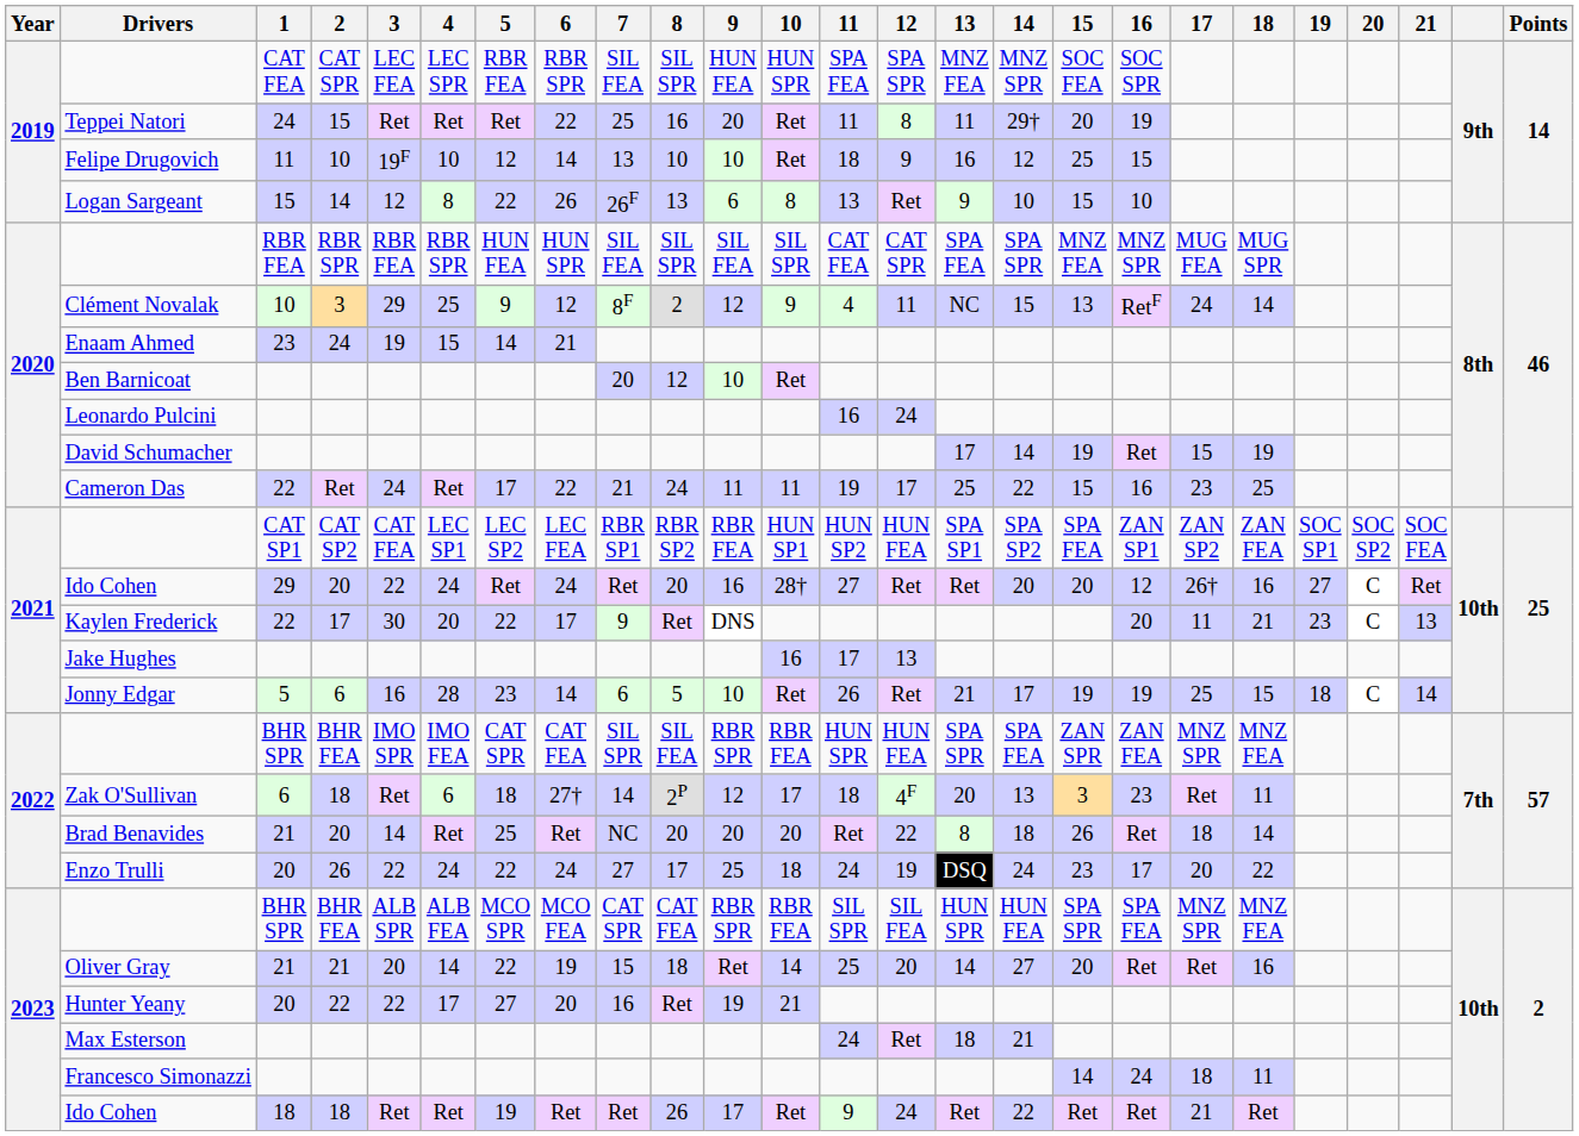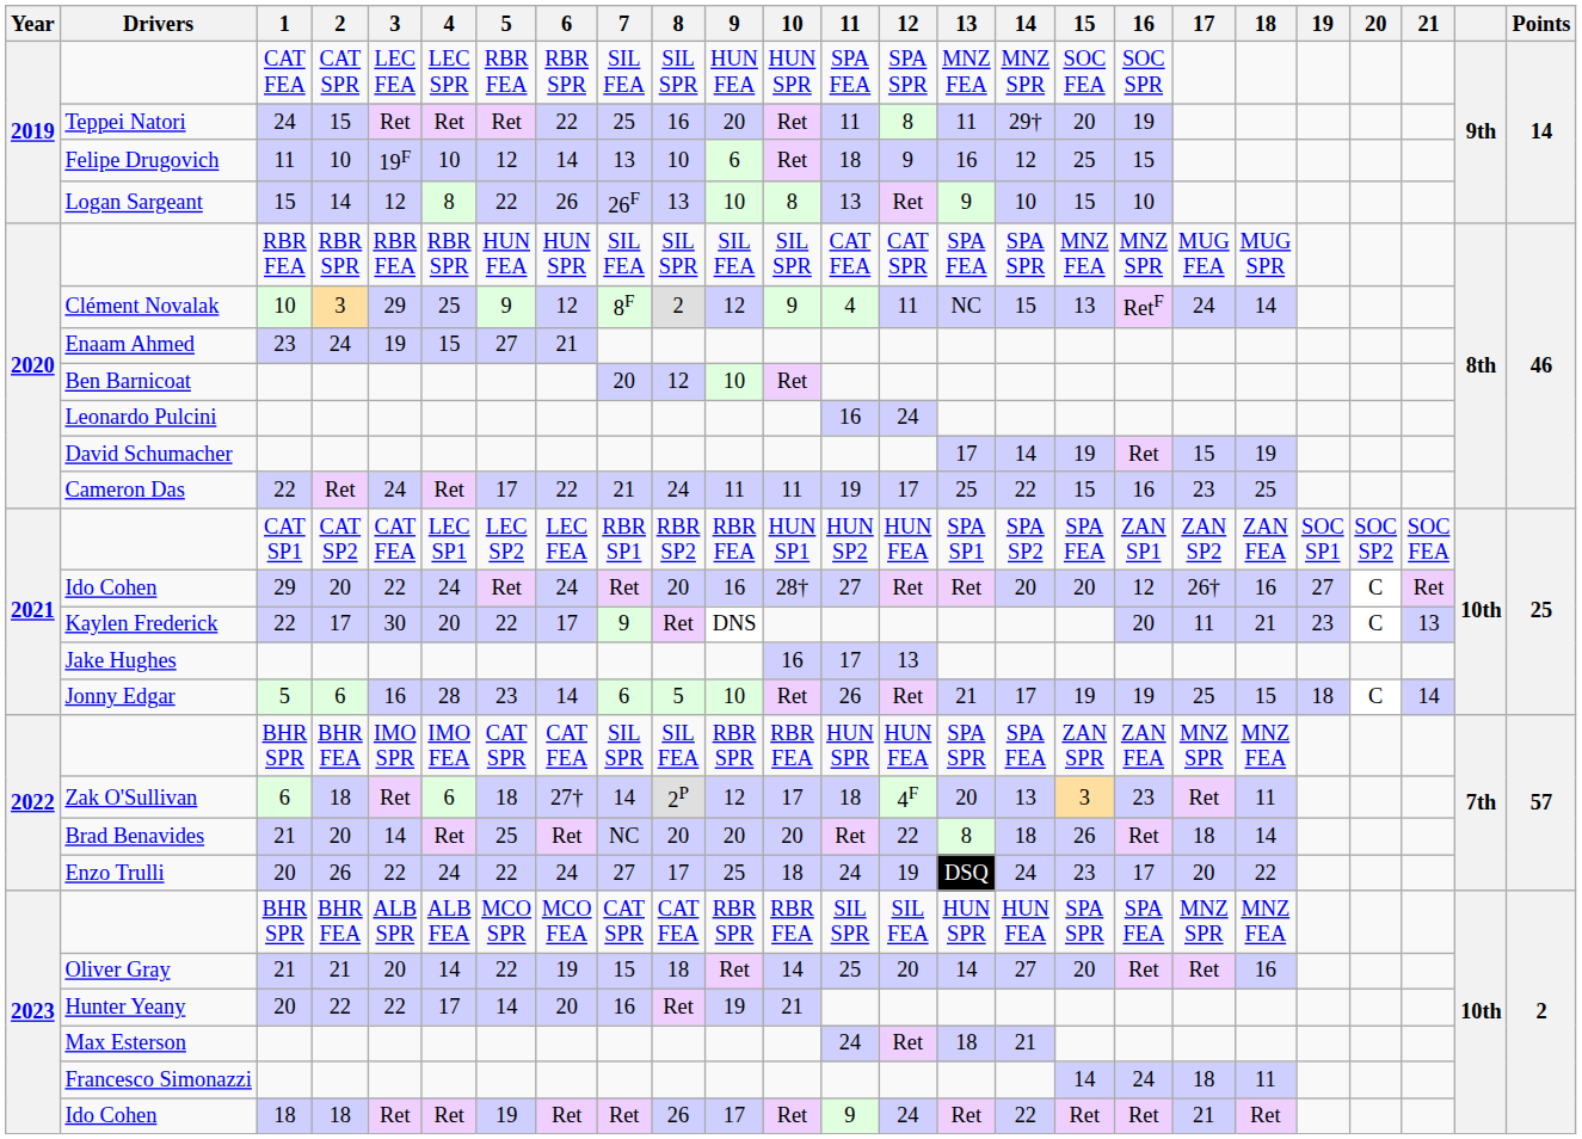 <table class="wikitable" style="text-align:center; font-size:85%">
 <tr>
 <th>Year</th>
 <th>Drivers</th>
 <th>1</th>
 <th>2</th>
 <th>3</th>
 <th>4</th>
 <th>5</th>
 <th>6</th>
 <th>7</th>
 <th>8</th>
 <th>9</th>
 <th>10</th>
 <th>11</th>
 <th>12</th>
 <th>13</th>
 <th>14</th>
 <th>15</th>
 <th>16</th>
 <th>17</th>
 <th>18</th>
 <th>19</th>
 <th>20</th>
 <th>21</th>
 <th></th>
 <th>Points</th>
 </tr>
 <tr>
 <th rowspan=4><a href='#'>2019</a></th>
 <td></td>
 <td><a href='#'>CAT<br>FEA</a></td>
 <td><a href='#'>CAT<br>SPR</a></td>
 <td><a href='#'>LEC<br>FEA</a></td>
 <td><a href='#'>LEC<br>SPR</a></td>
 <td><a href='#'>RBR<br>FEA</a></td>
 <td><a href='#'>RBR<br>SPR</a></td>
 <td><a href='#'>SIL<br>FEA</a></td>
 <td><a href='#'>SIL<br>SPR</a></td>
 <td><a href='#'>HUN<br>FEA</a></td>
 <td><a href='#'>HUN<br>SPR</a></td>
 <td><a href='#'>SPA<br>FEA</a></td>
 <td><a href='#'>SPA<br>SPR</a></td>
 <td><a href='#'>MNZ<br>FEA</a></td>
 <td><a href='#'>MNZ<br>SPR</a></td>
 <td><a href='#'>SOC<br>FEA</a></td>
 <td><a href='#'>SOC<br>SPR</a></td>
 <td></td>
 <td></td>
 <td></td>
 <td></td>
 <td></td>
 <th rowspan=4>9th</th>
 <th rowspan=4>14</th>
 </tr>
 <tr>
 <td align=left> <a href='#'>Teppei Natori</a></td>
 <td style="background:#CFCFFF;">24</td>
 <td style="background:#CFCFFF;">15</td>
 <td style="background:#EFCFFF;">Ret</td>
 <td style="background:#EFCFFF;">Ret</td>
 <td style="background:#EFCFFF;">Ret</td>
 <td style="background:#CFCFFF;">22</td>
 <td style="background:#CFCFFF;">25</td>
 <td style="background:#CFCFFF;">16</td>
 <td style="background:#CFCFFF;">20</td>
 <td style="background:#EFCFFF;">Ret</td>
 <td style="background:#CFCFFF;">11</td>
 <td style="background:#DFFFDF;">8</td>
 <td style="background:#CFCFFF;">11</td>
 <td style="background:#CFCFFF;">29†</td>
 <td style="background:#CFCFFF;">20</td>
 <td style="background:#CFCFFF;">19</td>
 <td></td>
 <td></td>
 <td></td>
 <td></td>
 <td></td>
 </tr>
 <tr>
 <td align=left> <a href='#'>Felipe Drugovich</a></td>
 <td style="background:#CFCFFF;">11</td>
 <td style="background:#CFCFFF;">10</td>
 <td style="background:#CFCFFF;">19<span><sup>F</sup></span></td>
 <td style="background:#CFCFFF;">10</td>
 <td style="background:#CFCFFF;">12</td>
 <td style="background:#CFCFFF;">14</td>
 <td style="background:#CFCFFF;">13</td>
 <td style="background:#CFCFFF;">10</td>
-<td style="background:#DFFFDF;">10</td>
+<td style="background:#DFFFDF;">6</td>
 <td style="background:#EFCFFF;">Ret</td>
 <td style="background:#CFCFFF;">18</td>
 <td style="background:#CFCFFF;">9</td>
 <td style="background:#CFCFFF;">16</td>
 <td style="background:#CFCFFF;">12</td>
 <td style="background:#CFCFFF;">25</td>
 <td style="background:#CFCFFF;">15</td>
 <td></td>
 <td></td>
 <td></td>
 <td></td>
 <td></td>
 </tr>
 <tr>
 <td align=left> <a href='#'>Logan Sargeant</a></td>
 <td style="background:#CFCFFF;">15</td>
 <td style="background:#CFCFFF;">14</td>
 <td style="background:#CFCFFF;">12</td>
 <td style="background:#DFFFDF;">8</td>
 <td style="background:#CFCFFF;">22</td>
 <td style="background:#CFCFFF;">26</td>
 <td style="background:#CFCFFF;">26<span><sup>F</sup></span></td>
 <td style="background:#CFCFFF;">13</td>
-<td style="background:#DFFFDF;">6</td>
+<td style="background:#DFFFDF;">10</td>
 <td style="background:#DFFFDF;">8</td>
 <td style="background:#CFCFFF;">13</td>
 <td style="background:#EFCFFF;">Ret</td>
 <td style="background:#DFFFDF;">9</td>
 <td style="background:#CFCFFF;">10</td>
 <td style="background:#CFCFFF;">15</td>
 <td style="background:#CFCFFF;">10</td>
 <td></td>
 <td></td>
 <td></td>
 <td></td>
 <td></td>
 </tr>
 <tr>
 <th rowspan=7><a href='#'>2020</a></th>
 <td></td>
 <td><a href='#'>RBR<br>FEA</a></td>
 <td><a href='#'>RBR<br>SPR</a></td>
 <td><a href='#'>RBR<br>FEA</a></td>
 <td><a href='#'>RBR<br>SPR</a></td>
 <td><a href='#'>HUN<br>FEA</a></td>
 <td><a href='#'>HUN<br>SPR</a></td>
 <td><a href='#'>SIL<br>FEA</a></td>
 <td><a href='#'>SIL<br>SPR</a></td>
 <td><a href='#'>SIL<br>FEA</a></td>
 <td><a href='#'>SIL<br>SPR</a></td>
 <td><a href='#'>CAT<br>FEA</a></td>
 <td><a href='#'>CAT<br>SPR</a></td>
 <td><a href='#'>SPA<br>FEA</a></td>
 <td><a href='#'>SPA<br>SPR</a></td>
 <td><a href='#'>MNZ<br>FEA</a></td>
 <td><a href='#'>MNZ<br>SPR</a></td>
 <td><a href='#'>MUG<br>FEA</a></td>
 <td><a href='#'>MUG<br>SPR</a></td>
 <td></td>
 <td></td>
 <td></td>
 <th rowspan=7>8th</th>
 <th rowspan=7>46</th>
 </tr>
 <tr>
 <td align=left> <a href='#'>Clément Novalak</a></td>
 <td style="background:#DFFFDF;">10</td>
 <td style="background:#FFDF9F;">3</td>
 <td style="background:#CFCFFF;">29</td>
 <td style="background:#CFCFFF;">25</td>
 <td style="background:#DFFFDF;">9</td>
 <td style="background:#CFCFFF;">12</td>
 <td style="background:#DFFFDF;">8<span><sup>F</sup></span></td>
 <td style="background:#DFDFDF;">2</td>
 <td style="background:#CFCFFF;">12</td>
 <td style="background:#DFFFDF;">9</td>
 <td style="background:#DFFFDF;">4</td>
 <td style="background:#CFCFFF;">11</td>
 <td style="background:#CFCFFF;">NC</td>
 <td style="background:#CFCFFF;">15</td>
 <td style="background:#CFCFFF;">13</td>
 <td style="background:#EFCFFF;">Ret<span><sup>F</sup></span></td>
 <td style="background:#CFCFFF;">24</td>
 <td style="background:#CFCFFF;">14</td>
 <td></td>
 <td></td>
 <td></td>
 </tr>
 <tr>
 <td align=left> <a href='#'>Enaam Ahmed</a></td>
 <td style="background:#CFCFFF;">23</td>
 <td style="background:#CFCFFF;">24</td>
 <td style="background:#CFCFFF;">19</td>
 <td style="background:#CFCFFF;">15</td>
-<td style="background:#CFCFFF;">14</td>
+<td style="background:#CFCFFF;">27</td>
 <td style="background:#CFCFFF;">21</td>
 <td></td>
 <td></td>
 <td></td>
 <td></td>
 <td></td>
 <td></td>
 <td></td>
 <td></td>
 <td></td>
 <td></td>
 <td></td>
 <td></td>
 <td></td>
 <td></td>
 <td></td>
 </tr>
 <tr>
 <td align=left> <a href='#'>Ben Barnicoat</a></td>
 <td></td>
 <td></td>
 <td></td>
 <td></td>
 <td></td>
 <td></td>
 <td style="background:#CFCFFF;">20</td>
 <td style="background:#CFCFFF;">12</td>
 <td style="background:#DFFFDF;">10</td>
 <td style="background:#EFCFFF;">Ret</td>
 <td></td>
 <td></td>
 <td></td>
 <td></td>
 <td></td>
 <td></td>
 <td></td>
 <td></td>
 <td></td>
 <td></td>
 <td></td>
 </tr>
 <tr>
 <td align=left> <a href='#'>Leonardo Pulcini</a></td>
 <td></td>
 <td></td>
 <td></td>
 <td></td>
 <td></td>
 <td></td>
 <td></td>
 <td></td>
 <td></td>
 <td></td>
 <td style="background:#CFCFFF;">16</td>
 <td style="background:#CFCFFF;">24</td>
 <td></td>
 <td></td>
 <td></td>
 <td></td>
 <td></td>
 <td></td>
 <td></td>
 <td></td>
 <td></td>
 </tr>
 <tr>
 <td align=left> <a href='#'>David Schumacher</a></td>
 <td></td>
 <td></td>
 <td></td>
 <td></td>
 <td></td>
 <td></td>
 <td></td>
 <td></td>
 <td></td>
 <td></td>
 <td></td>
 <td></td>
 <td style="background:#CFCFFF;">17</td>
 <td style="background:#CFCFFF;">14</td>
 <td style="background:#CFCFFF;">19</td>
 <td style="background:#EFCFFF;">Ret</td>
 <td style="background:#CFCFFF;">15</td>
 <td style="background:#CFCFFF;">19</td>
 <td></td>
 <td></td>
 <td></td>
 </tr>
 <tr>
 <td align=left> <a href='#'>Cameron Das</a></td>
 <td style="background:#CFCFFF;">22</td>
 <td style="background:#EFCFFF;">Ret</td>
 <td style="background:#CFCFFF;">24</td>
 <td style="background:#EFCFFF;">Ret</td>
 <td style="background:#CFCFFF;">17</td>
 <td style="background:#CFCFFF;">22</td>
 <td style="background:#CFCFFF;">21</td>
 <td style="background:#CFCFFF;">24</td>
 <td style="background:#CFCFFF;">11</td>
 <td style="background:#CFCFFF;">11</td>
 <td style="background:#CFCFFF;">19</td>
 <td style="background:#CFCFFF;">17</td>
 <td style="background:#CFCFFF;">25</td>
 <td style="background:#CFCFFF;">22</td>
 <td style="background:#CFCFFF;">15</td>
 <td style="background:#CFCFFF;">16</td>
 <td style="background:#CFCFFF;">23</td>
 <td style="background:#CFCFFF;">25</td>
 <td></td>
 <td></td>
 <td></td>
 </tr>
 <tr>
 <th rowspan=5><a href='#'>2021</a></th>
 <td></td>
 <td><a href='#'>CAT<br>SP1</a></td>
 <td><a href='#'>CAT<br>SP2</a></td>
 <td><a href='#'>CAT<br>FEA</a></td>
 <td><a href='#'>LEC<br>SP1</a></td>
 <td><a href='#'>LEC<br>SP2</a></td>
 <td><a href='#'>LEC<br>FEA</a></td>
 <td><a href='#'>RBR<br>SP1</a></td>
 <td><a href='#'>RBR<br>SP2</a></td>
 <td><a href='#'>RBR<br>FEA</a></td>
 <td><a href='#'>HUN<br>SP1</a></td>
 <td><a href='#'>HUN<br>SP2</a></td>
 <td><a href='#'>HUN<br>FEA</a></td>
 <td><a href='#'>SPA<br>SP1</a></td>
 <td><a href='#'>SPA<br>SP2</a></td>
 <td><a href='#'>SPA<br>FEA</a></td>
 <td><a href='#'>ZAN<br>SP1</a></td>
 <td><a href='#'>ZAN<br>SP2</a></td>
 <td><a href='#'>ZAN<br>FEA</a></td>
 <td><a href='#'>SOC<br>SP1</a></td>
 <td><a href='#'>SOC<br>SP2</a></td>
 <td><a href='#'>SOC<br>FEA</a></td>
 <th rowspan=5>10th</th>
 <th rowspan=5>25</th>
 </tr>
 <tr>
 <td align=left> <a href='#'>Ido Cohen</a></td>
 <td style="background:#CFCFFF;">29</td>
 <td style="background:#CFCFFF;">20</td>
 <td style="background:#CFCFFF;">22</td>
 <td style="background:#CFCFFF;">24</td>
 <td style="background:#EFCFFF;">Ret</td>
 <td style="background:#CFCFFF;">24</td>
 <td style="background:#EFCFFF;">Ret</td>
 <td style="background:#CFCFFF;">20</td>
 <td style="background:#CFCFFF;">16</td>
 <td style="background:#CFCFFF;">28†</td>
 <td style="background:#CFCFFF;">27</td>
 <td style="background:#EFCFFF;">Ret</td>
 <td style="background:#EFCFFF;">Ret</td>
 <td style="background:#CFCFFF;">20</td>
 <td style="background:#CFCFFF;">20</td>
 <td style="background:#CFCFFF;">12</td>
 <td style="background:#CFCFFF;">26†</td>
 <td style="background:#CFCFFF;">16</td>
 <td style="background:#CFCFFF;">27</td>
 <td style="background:#FFFFFF;">C</td>
 <td style="background:#EFCFFF;">Ret</td>
 </tr>
 <tr>
 <td align=left> <a href='#'>Kaylen Frederick</a></td>
 <td style="background:#CFCFFF;">22</td>
 <td style="background:#CFCFFF;">17</td>
 <td style="background:#CFCFFF;">30</td>
 <td style="background:#CFCFFF;">20</td>
 <td style="background:#CFCFFF;">22</td>
 <td style="background:#CFCFFF;">17</td>
 <td style="background:#DFFFDF;">9</td>
 <td style="background:#EFCFFF;">Ret</td>
 <td style="background:#FFFFFF;">DNS</td>
 <td></td>
 <td></td>
 <td></td>
 <td></td>
 <td></td>
 <td></td>
 <td style="background:#CFCFFF;">20</td>
 <td style="background:#CFCFFF;">11</td>
 <td style="background:#CFCFFF;">21</td>
 <td style="background:#CFCFFF;">23</td>
 <td style="background:#FFFFFF;">C</td>
 <td style="background:#CFCFFF;">13</td>
 </tr>
 <tr>
 <td align=left> <a href='#'>Jake Hughes</a></td>
 <td></td>
 <td></td>
 <td></td>
 <td></td>
 <td></td>
 <td></td>
 <td></td>
 <td></td>
 <td></td>
 <td style="background:#CFCFFF;">16</td>
 <td style="background:#CFCFFF;">17</td>
 <td style="background:#CFCFFF;">13</td>
 <td></td>
 <td></td>
 <td></td>
 <td></td>
 <td></td>
 <td></td>
 <td></td>
 <td></td>
 <td></td>
 </tr>
 <tr>
 <td align=left> <a href='#'>Jonny Edgar</a></td>
 <td style="background:#DFFFDF;">5</td>
 <td style="background:#DFFFDF;">6</td>
 <td style="background:#CFCFFF;">16</td>
 <td style="background:#CFCFFF;">28</td>
 <td style="background:#CFCFFF;">23</td>
 <td style="background:#CFCFFF;">14</td>
 <td style="background:#DFFFDF;">6</td>
 <td style="background:#DFFFDF;">5</td>
 <td style="background:#DFFFDF;">10</td>
 <td style="background:#EFCFFF;">Ret</td>
 <td style="background:#CFCFFF;">26</td>
 <td style="background:#EFCFFF;">Ret</td>
 <td style="background:#CFCFFF;">21</td>
 <td style="background:#CFCFFF;">17</td>
 <td style="background:#CFCFFF;">19</td>
 <td style="background:#CFCFFF;">19</td>
 <td style="background:#CFCFFF;">25</td>
 <td style="background:#CFCFFF;">15</td>
 <td style="background:#CFCFFF;">18</td>
 <td style="background:#FFFFFF;">C</td>
 <td style="background:#CFCFFF;">14</td>
 </tr>
 <tr>
 <th rowspan=4><a href='#'>2022</a></th>
 <td></td>
 <td><a href='#'>BHR<br>SPR</a></td>
 <td><a href='#'>BHR<br>FEA</a></td>
 <td><a href='#'>IMO<br>SPR</a></td>
 <td><a href='#'>IMO<br>FEA</a></td>
 <td><a href='#'>CAT<br>SPR</a></td>
 <td><a href='#'>CAT<br>FEA</a></td>
 <td><a href='#'>SIL<br>SPR</a></td>
 <td><a href='#'>SIL<br>FEA</a></td>
 <td><a href='#'>RBR<br>SPR</a></td>
 <td><a href='#'>RBR<br>FEA</a></td>
 <td><a href='#'>HUN<br>SPR</a></td>
 <td><a href='#'>HUN<br>FEA</a></td>
 <td><a href='#'>SPA<br>SPR</a></td>
 <td><a href='#'>SPA<br>FEA</a></td>
 <td><a href='#'>ZAN<br>SPR</a></td>
 <td><a href='#'>ZAN<br>FEA</a></td>
 <td><a href='#'>MNZ<br>SPR</a></td>
 <td><a href='#'>MNZ<br>FEA</a></td>
 <td></td>
 <td></td>
 <td></td>
 <th rowspan=4>7th</th>
 <th rowspan=4>57</th>
 </tr>
 <tr>
 <td align=left> <a href='#'>Zak O'Sullivan</a></td>
 <td style="background:#DFFFDF;">6</td>
 <td style="background:#CFCFFF;">18</td>
 <td style="background:#EFCFFF;">Ret</td>
 <td style="background:#DFFFDF;">6</td>
 <td style="background:#CFCFFF;">18</td>
 <td style="background:#CFCFFF;">27†</td>
 <td style="background:#CFCFFF;">14</td>
 <td style="background:#DFDFDF;">2<span><sup>P</sup></span></td>
 <td style="background:#CFCFFF;">12</td>
 <td style="background:#CFCFFF;">17</td>
 <td style="background:#CFCFFF;">18</td>
 <td style="background:#DFFFDF;">4<span><sup>F</sup></span></td>
 <td style="background:#CFCFFF;">20</td>
 <td style="background:#CFCFFF;">13</td>
 <td style="background:#FFDF9F;">3</td>
 <td style="background:#CFCFFF;">23</td>
 <td style="background:#EFCFFF;">Ret</td>
 <td style="background:#CFCFFF;">11</td>
 <td></td>
 <td></td>
 <td></td>
 </tr>
 <tr>
 <td align=left> <a href='#'>Brad Benavides</a></td>
 <td style="background:#CFCFFF;">21</td>
 <td style="background:#CFCFFF;">20</td>
 <td style="background:#CFCFFF;">14</td>
 <td style="background:#EFCFFF;">Ret</td>
 <td style="background:#CFCFFF;">25</td>
 <td style="background:#EFCFFF;">Ret</td>
 <td style="background:#CFCFFF;">NC</td>
 <td style="background:#CFCFFF;">20</td>
 <td style="background:#CFCFFF;">20</td>
 <td style="background:#CFCFFF;">20</td>
 <td style="background:#EFCFFF;">Ret</td>
 <td style="background:#CFCFFF;">22</td>
 <td style="background:#DFFFDF;">8</td>
 <td style="background:#CFCFFF;">18</td>
 <td style="background:#CFCFFF;">26</td>
 <td style="background:#EFCFFF;">Ret</td>
 <td style="background:#CFCFFF;">18</td>
 <td style="background:#CFCFFF;">14</td>
 <td></td>
 <td></td>
 <td></td>
 </tr>
 <tr>
 <td align=left> <a href='#'>Enzo Trulli</a></td>
 <td style="background:#CFCFFF;">20</td>
 <td style="background:#CFCFFF;">26</td>
 <td style="background:#CFCFFF;">22</td>
 <td style="background:#CFCFFF;">24</td>
 <td style="background:#CFCFFF;">22</td>
 <td style="background:#CFCFFF;">24</td>
 <td style="background:#CFCFFF;">27</td>
 <td style="background:#CFCFFF;">17</td>
 <td style="background:#CFCFFF;">25</td>
 <td style="background:#CFCFFF;">18</td>
 <td style="background:#CFCFFF;">24</td>
 <td style="background:#CFCFFF;">19</td>
 <td style="background:#000000; color:white">DSQ</td>
 <td style="background:#CFCFFF;">24</td>
 <td style="background:#CFCFFF;">23</td>
 <td style="background:#CFCFFF;">17</td>
 <td style="background:#CFCFFF;">20</td>
 <td style="background:#CFCFFF;">22</td>
 <td></td>
 <td></td>
 <td></td>
 </tr>
 <tr>
 <th rowspan=6><a href='#'>2023</a></th>
 <td></td>
 <td><a href='#'>BHR<br>SPR</a></td>
 <td><a href='#'>BHR<br>FEA</a></td>
 <td><a href='#'>ALB<br>SPR</a></td>
 <td><a href='#'>ALB<br>FEA</a></td>
 <td><a href='#'>MCO<br>SPR</a></td>
 <td><a href='#'>MCO<br>FEA</a></td>
 <td><a href='#'>CAT<br>SPR</a></td>
 <td><a href='#'>CAT<br>FEA</a></td>
 <td><a href='#'>RBR<br>SPR</a></td>
 <td><a href='#'>RBR<br>FEA</a></td>
 <td><a href='#'>SIL<br>SPR</a></td>
 <td><a href='#'>SIL<br>FEA</a></td>
 <td><a href='#'>HUN<br>SPR</a></td>
 <td><a href='#'>HUN<br>FEA</a></td>
 <td><a href='#'>SPA<br>SPR</a></td>
 <td><a href='#'>SPA<br>FEA</a></td>
 <td><a href='#'>MNZ<br>SPR</a></td>
 <td><a href='#'>MNZ<br>FEA</a></td>
 <td></td>
 <td></td>
 <td></td>
 <th rowspan=6>10th</th>
 <th rowspan=6>2</th>
 </tr>
 <tr>
 <td align=left> <a href='#'>Oliver Gray</a></td>
 <td style="background:#CFCFFF;">21</td>
 <td style="background:#CFCFFF;">21</td>
 <td style="background:#CFCFFF;">20</td>
 <td style="background:#CFCFFF;">14</td>
 <td style="background:#CFCFFF;">22</td>
 <td style="background:#CFCFFF;">19</td>
 <td style="background:#CFCFFF;">15</td>
 <td style="background:#CFCFFF;">18</td>
 <td style="background:#EFCFFF;">Ret</td>
 <td style="background:#CFCFFF;">14</td>
 <td style="background:#CFCFFF;">25</td>
 <td style="background:#CFCFFF;">20</td>
 <td style="background:#CFCFFF;">14</td>
 <td style="background:#CFCFFF;">27</td>
 <td style="background:#CFCFFF;">20</td>
 <td style="background:#EFCFFF;">Ret</td>
 <td style="background:#EFCFFF;">Ret</td>
 <td style="background:#CFCFFF;">16</td>
 <td style="background:#;"></td>
 <td style="background:#;"></td>
 <td></td>
 </tr>
 <tr>
 <td align=left> <a href='#'>Hunter Yeany</a></td>
 <td style="background:#CFCFFF;">20</td>
 <td style="background:#CFCFFF;">22</td>
 <td style="background:#CFCFFF;">22</td>
 <td style="background:#CFCFFF;">17</td>
-<td style="background:#CFCFFF;">27</td>
+<td style="background:#CFCFFF;">14</td>
 <td style="background:#CFCFFF;">20</td>
 <td style="background:#CFCFFF;">16</td>
 <td style="background:#EFCFFF;">Ret</td>
 <td style="background:#CFCFFF;">19</td>
 <td style="background:#CFCFFF;">21</td>
 <td style="background:#;"></td>
 <td style="background:#;"></td>
 <td style="background:#;"></td>
 <td style="background:#;"></td>
 <td style="background:#;"></td>
 <td style="background:#;"></td>
 <td style="background:#;"></td>
 <td style="background:#;"></td>
 <td style="background:#;"></td>
 <td style="background:#;"></td>
 <td></td>
 </tr>
 <tr>
 <td align=left> <a href='#'>Max Esterson</a></td>
 <td style="background:#;"></td>
 <td style="background:#;"></td>
 <td style="background:#;"></td>
 <td style="background:#;"></td>
 <td style="background:#;"></td>
 <td style="background:#;"></td>
 <td style="background:#;"></td>
 <td style="background:#;"></td>
 <td style="background:#;"></td>
 <td style="background:#;"></td>
 <td style="background:#CFCFFF;">24</td>
 <td style="background:#EFCFFF;">Ret</td>
 <td style="background:#CFCFFF;">18</td>
 <td style="background:#CFCFFF;">21</td>
 <td style="background:#;"></td>
 <td style="background:#;"></td>
 <td style="background:#;"></td>
 <td style="background:#;"></td>
 <td style="background:#;"></td>
 <td style="background:#;"></td>
 <td></td>
 </tr>
 <tr>
 <td align=left> <a href='#'>Francesco Simonazzi</a></td>
 <td style="background:#;"></td>
 <td style="background:#;"></td>
 <td style="background:#;"></td>
 <td style="background:#;"></td>
 <td style="background:#;"></td>
 <td style="background:#;"></td>
 <td style="background:#;"></td>
 <td style="background:#;"></td>
 <td style="background:#;"></td>
 <td style="background:#;"></td>
 <td style="background:#;"></td>
 <td style="background:#;"></td>
 <td style="background:#;"></td>
 <td style="background:#;"></td>
 <td style="background:#CFCFFF;">14</td>
 <td style="background:#CFCFFF;">24</td>
 <td style="background:#CFCFFF;">18</td>
 <td style="background:#CFCFFF;">11</td>
 <td style="background:#;"></td>
 <td style="background:#;"></td>
 <td></td>
 </tr>
 <tr>
 <td align=left> <a href='#'>Ido Cohen</a></td>
 <td style="background:#CFCFFF;">18</td>
 <td style="background:#CFCFFF;">18</td>
 <td style="background:#EFCFFF;">Ret</td>
 <td style="background:#EFCFFF;">Ret</td>
 <td style="background:#CFCFFF;">19</td>
 <td style="background:#EFCFFF;">Ret</td>
 <td style="background:#EFCFFF;">Ret</td>
 <td style="background:#CFCFFF;">26</td>
 <td style="background:#CFCFFF;">17</td>
 <td style="background:#EFCFFF;">Ret</td>
 <td style="background:#DFFFDF;">9</td>
 <td style="background:#CFCFFF;">24</td>
 <td style="background:#EFCFFF;">Ret</td>
 <td style="background:#CFCFFF;">22</td>
 <td style="background:#EFCFFF;">Ret</td>
 <td style="background:#EFCFFF;">Ret</td>
 <td style="background:#CFCFFF;">21</td>
 <td style="background:#EFCFFF;">Ret</td>
 <td style="background:#;"></td>
 <td style="background:#;"></td>
 <td></td>
 </tr>
 </table>
